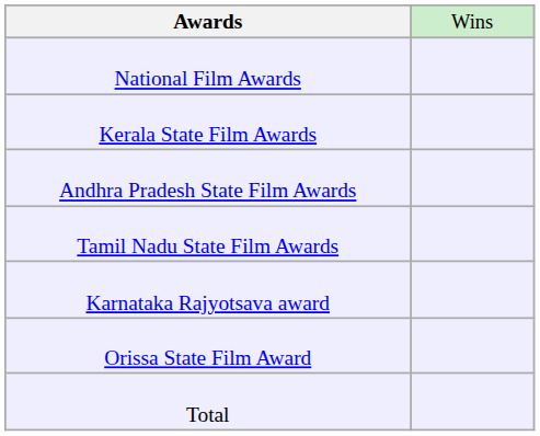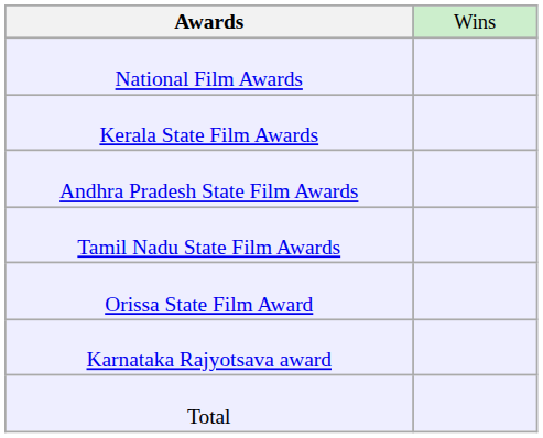 <table class="wikitable floatright" style="width: 25em; text-align: center; font-size: 70%; vertical-align: middle;">
 <tr style="background:#d9e8ff; text-align:center;">
 <th style="vertical-align: middle;">Awards</th>
 <td style="background:#cec; font-size:8pt; width:60px;">Wins</td>
 </tr>
 <tr style="background:#eef;">
 <td style="text-align:center;"><br><a href='#'>National Film Awards</a></td>
 <td></td>
 </tr>
 <tr style="background:#eef;">
 <td style="text-align:center;"><br><a href='#'>Kerala State Film Awards</a></td>
 <td></td>
 </tr>
 <tr style="background:#eef;">
 <td style="text-align:center;"><br><a href='#'>Andhra Pradesh State Film Awards</a></td>
 <td></td>
 </tr>
 <tr style="background:#eef;">
 <td style="text-align:center;"><br><a href='#'>Tamil Nadu State Film Awards</a></td>
 <td></td>
 </tr>
 <tr style="background:#eef;">
-<td style="text-align:center;"><br><a href='#'>Karnataka Rajyotsava award</a></td>
+<td style="text-align:center;"><br><a href='#'>Orissa State Film Award</a></td>
 <td></td>
 </tr>
 <tr style="background:#eef;">
-<td style="text-align:center;"><br><a href='#'>Orissa State Film Award</a></td>
+<td style="text-align:center;"><br><a href='#'>Karnataka Rajyotsava award</a></td>
 <td></td>
 </tr>
 <tr style="background:#eef;">
 <td style="text-align:center;"><br>Total</td>
 <td></td>
 </tr>
 </table>
